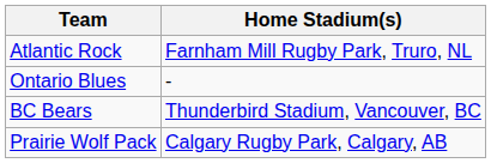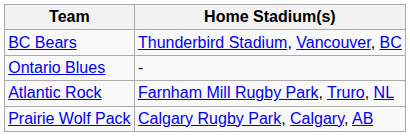 <table class="wikitable">
 <tr>
 <th>Team</th>
 <th>Home Stadium(s)</th>
 </tr>
 <tr>
-<td><a href='#'>Atlantic Rock</a></td>
-<td><a href='#'>Farnham Mill Rugby Park</a>, <a href='#'>Truro</a>, <a href='#'>NL</a></td>
+<td><a href='#'>BC Bears</a></td>
+<td><a href='#'>Thunderbird Stadium</a>, <a href='#'>Vancouver</a>, <a href='#'>BC</a></td>
 </tr>
 <tr>
 <td><a href='#'>Ontario Blues</a></td>
 <td>-</td>
 </tr>
 <tr>
-<td><a href='#'>BC Bears</a></td>
-<td><a href='#'>Thunderbird Stadium</a>, <a href='#'>Vancouver</a>, <a href='#'>BC</a></td>
+<td><a href='#'>Atlantic Rock</a></td>
+<td><a href='#'>Farnham Mill Rugby Park</a>, <a href='#'>Truro</a>, <a href='#'>NL</a></td>
 </tr>
 <tr>
 <td><a href='#'>Prairie Wolf Pack</a></td>
 <td><a href='#'>Calgary Rugby Park</a>, <a href='#'>Calgary</a>, <a href='#'>AB</a></td>
 </tr>
 </table>
